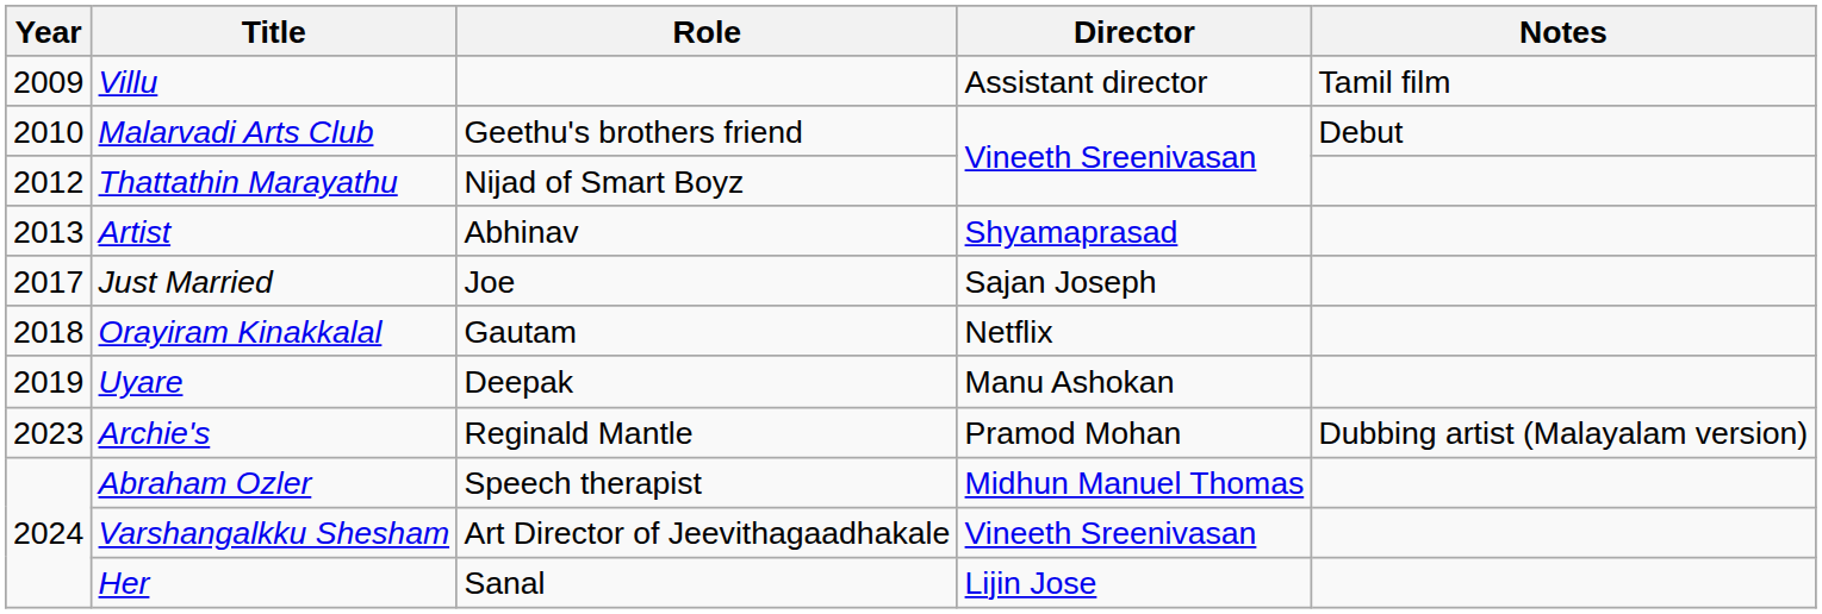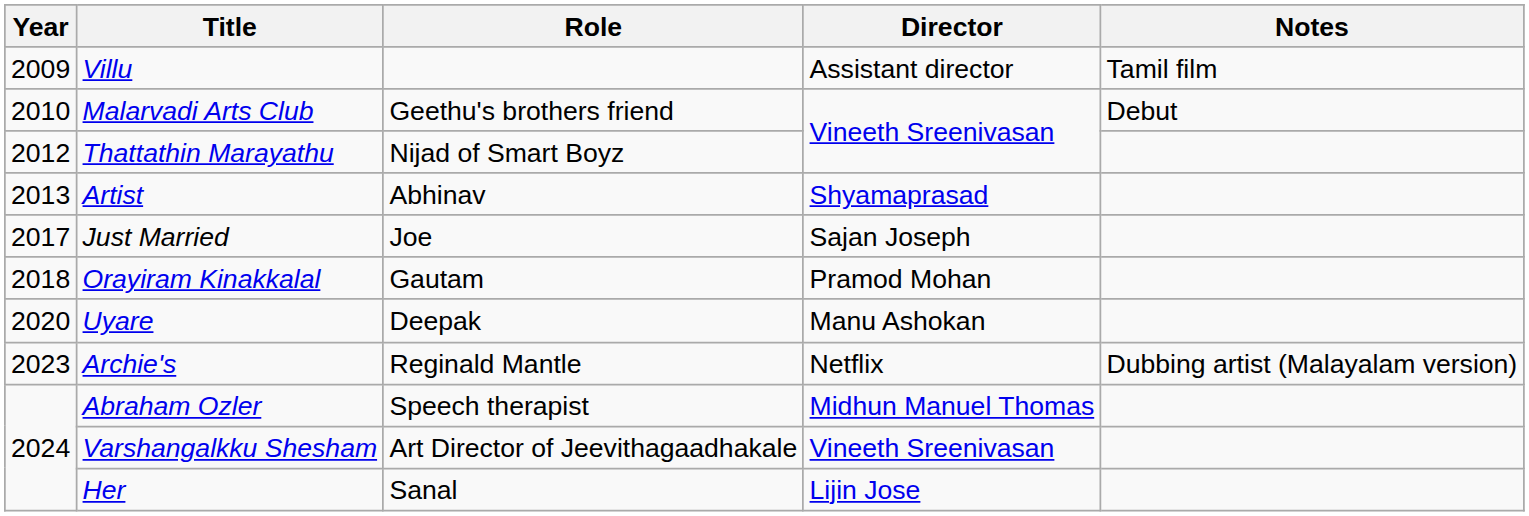 <table class="wikitable" style="font-size: 95%;">
 <tr>
 <th>Year</th>
 <th>Title</th>
 <th>Role</th>
 <th>Director</th>
 <th>Notes</th>
 </tr>
 <tr>
 <td>2009</td>
 <td><em><a href='#'>Villu</a></em></td>
 <td></td>
 <td>Assistant director</td>
 <td>Tamil film</td>
 </tr>
 <tr>
 <td>2010</td>
 <td><em><a href='#'>Malarvadi Arts Club</a></em></td>
 <td>Geethu's brothers friend</td>
 <td Rowspan=2><a href='#'>Vineeth Sreenivasan</a></td>
 <td>Debut</td>
 </tr>
 <tr>
 <td>2012</td>
 <td><em><a href='#'>Thattathin Marayathu</a></em></td>
 <td>Nijad of Smart Boyz</td>
 <td></td>
 </tr>
 <tr>
 <td>2013</td>
 <td><em><a href='#'>Artist</a></em></td>
 <td>Abhinav</td>
 <td><a href='#'>Shyamaprasad</a></td>
 <td></td>
 </tr>
 <tr>
 <td>2017</td>
 <td><em>Just Married</em></td>
 <td>Joe</td>
 <td>Sajan Joseph</td>
 <td></td>
 </tr>
 <tr>
 <td>2018</td>
 <td><em><a href='#'>Orayiram Kinakkalal</a></em></td>
 <td>Gautam</td>
-<td>Netflix</td>
+<td>Pramod Mohan</td>
 <td></td>
 </tr>
 <tr>
-<td>2019</td>
+<td>2020</td>
 <td><em><a href='#'>Uyare</a></em></td>
 <td>Deepak</td>
 <td>Manu Ashokan</td>
 <td></td>
 </tr>
 <tr>
 <td>2023</td>
 <td><em><a href='#'>Archie's</a></em></td>
 <td>Reginald Mantle</td>
-<td>Pramod Mohan</td>
+<td>Netflix</td>
 <td>Dubbing artist (Malayalam version)</td>
 </tr>
 <tr>
 <td Rowspan=3>2024</td>
 <td><em><a href='#'>Abraham Ozler</a></em></td>
 <td>Speech therapist</td>
 <td><a href='#'>Midhun Manuel Thomas</a></td>
 <td></td>
 </tr>
 <tr>
 <td><em><a href='#'>Varshangalkku Shesham</a></em></td>
 <td>Art Director of Jeevithagaadhakale</td>
 <td><a href='#'>Vineeth Sreenivasan</a></td>
 <td></td>
 </tr>
 <tr>
 <td><em><a href='#'>Her</a></em></td>
 <td>Sanal</td>
 <td><a href='#'>Lijin Jose</a></td>
 <td></td>
 </tr>
 </table>
